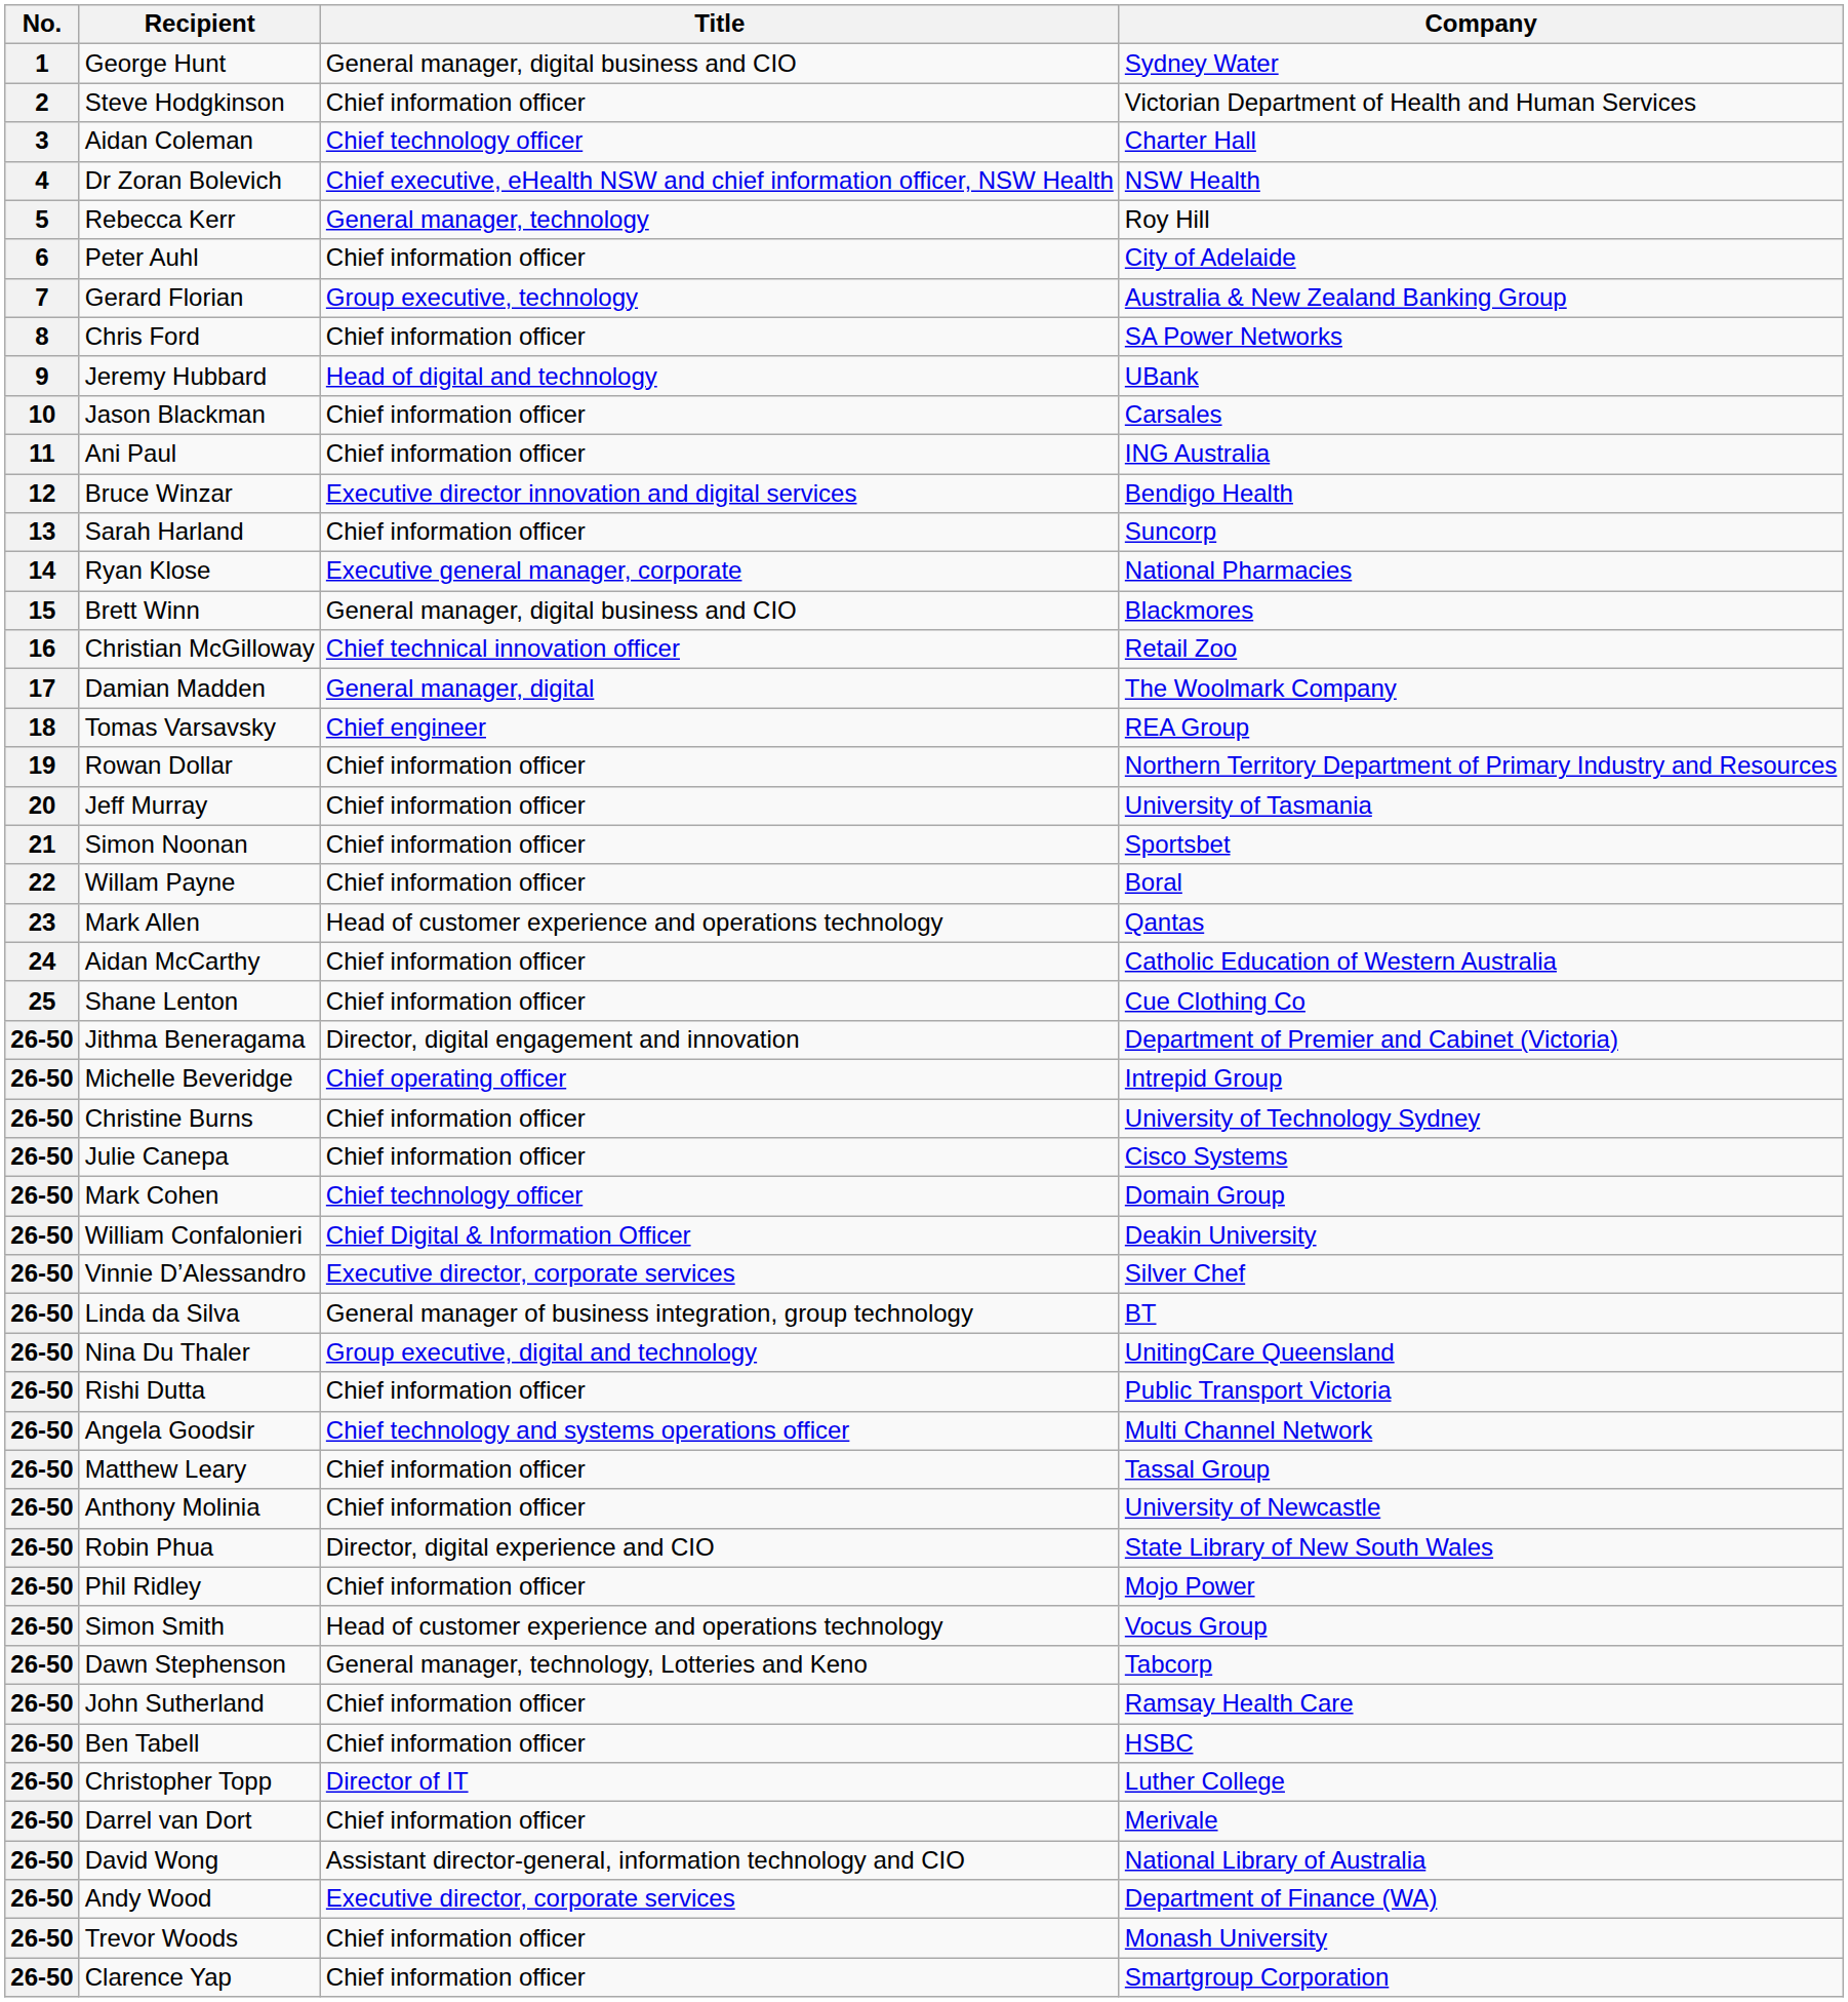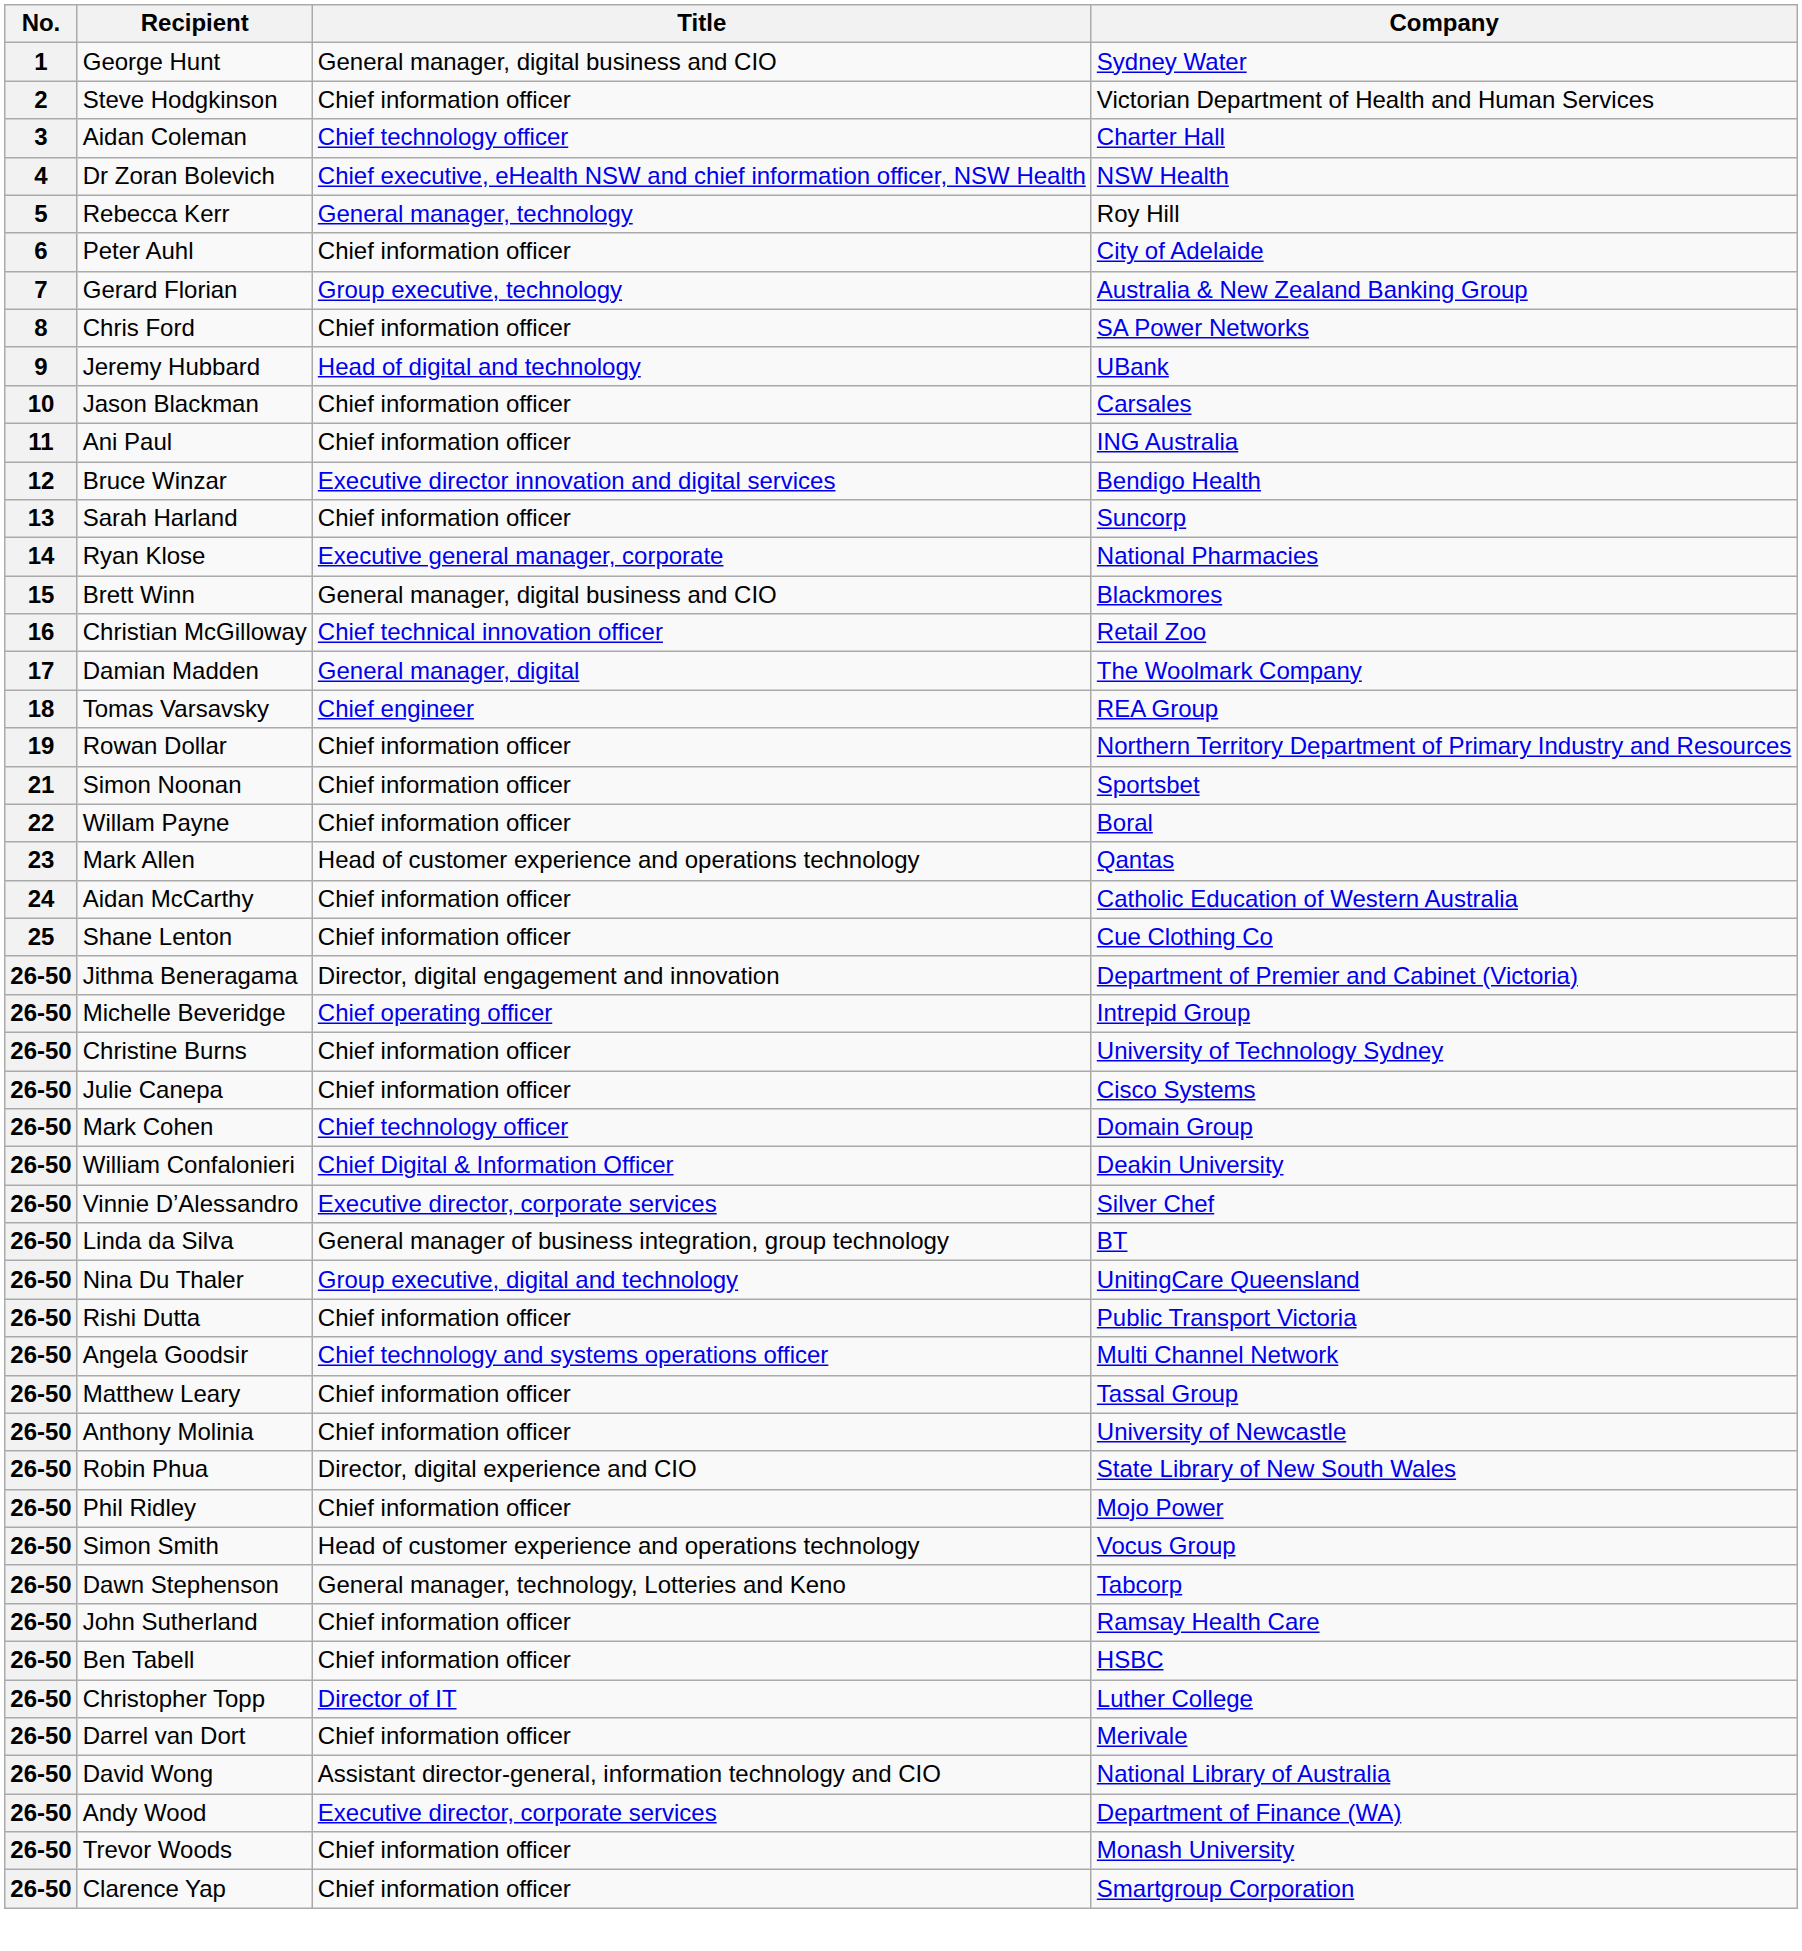 <table class="wikitable plainrowheaders">
 <tr>
 <th scope="col">No.</th>
 <th scope="col">Recipient</th>
 <th scope="col">Title</th>
 <th scope="col">Company</th>
 </tr>
 <tr>
 <th scope="row">1</th>
 <td>George Hunt</td>
 <td>General manager, digital business and CIO</td>
 <td><a href='#'>Sydney Water</a></td>
 </tr>
 <tr>
 <th scope="row">2</th>
 <td>Steve Hodgkinson</td>
 <td>Chief information officer</td>
 <td>Victorian Department of Health and Human Services</td>
 </tr>
 <tr>
 <th scope="row">3</th>
 <td>Aidan Coleman</td>
 <td><a href='#'>Chief technology officer</a></td>
 <td><a href='#'>Charter Hall</a></td>
 </tr>
 <tr>
 <th scope="row">4</th>
 <td>Dr Zoran Bolevich</td>
 <td><a href='#'>Chief executive, eHealth NSW and chief information officer, NSW Health</a></td>
 <td><a href='#'>NSW Health</a></td>
 </tr>
 <tr>
 <th scope="row">5</th>
 <td>Rebecca Kerr</td>
 <td><a href='#'>General manager, technology</a></td>
 <td>Roy Hill</td>
 </tr>
 <tr>
 <th scope="row">6</th>
 <td>Peter Auhl</td>
 <td>Chief information officer</td>
 <td><a href='#'>City of Adelaide</a></td>
 </tr>
 <tr>
 <th scope="row">7</th>
 <td>Gerard Florian</td>
 <td><a href='#'>Group executive, technology</a></td>
 <td><a href='#'>Australia & New Zealand Banking Group</a></td>
 </tr>
 <tr>
 <th scope="row">8</th>
 <td>Chris Ford</td>
 <td>Chief information officer</td>
 <td><a href='#'>SA Power Networks</a></td>
 </tr>
 <tr>
 <th scope="row">9</th>
 <td>Jeremy Hubbard</td>
 <td><a href='#'>Head of digital and technology</a></td>
 <td><a href='#'>UBank</a></td>
 </tr>
 <tr>
 <th scope="row">10</th>
 <td>Jason Blackman</td>
 <td>Chief information officer</td>
 <td><a href='#'>Carsales</a></td>
 </tr>
 <tr>
 <th scope="row">11</th>
 <td>Ani Paul</td>
 <td>Chief information officer</td>
 <td><a href='#'>ING Australia</a></td>
 </tr>
 <tr>
 <th scope="row">12</th>
 <td>Bruce Winzar</td>
 <td><a href='#'>Executive director innovation and digital services</a></td>
 <td><a href='#'>Bendigo Health</a></td>
 </tr>
 <tr>
 <th scope="row">13</th>
 <td>Sarah Harland</td>
 <td>Chief information officer</td>
 <td><a href='#'>Suncorp</a></td>
 </tr>
 <tr>
 <th scope="row">14</th>
 <td>Ryan Klose</td>
 <td><a href='#'>Executive general manager, corporate</a></td>
 <td><a href='#'>National Pharmacies</a></td>
 </tr>
 <tr>
 <th scope="row">15</th>
 <td>Brett Winn</td>
 <td>General manager, digital business and CIO</td>
 <td><a href='#'>Blackmores</a></td>
 </tr>
 <tr>
 <th scope="row">16</th>
 <td>Christian McGilloway</td>
 <td><a href='#'>Chief technical innovation officer</a></td>
 <td><a href='#'>Retail Zoo</a></td>
 </tr>
 <tr>
 <th scope="row">17</th>
 <td>Damian Madden</td>
 <td><a href='#'>General manager, digital</a></td>
 <td><a href='#'>The Woolmark Company</a></td>
 </tr>
 <tr>
 <th scope="row">18</th>
 <td>Tomas Varsavsky</td>
 <td><a href='#'>Chief engineer</a></td>
 <td><a href='#'>REA Group</a></td>
 </tr>
 <tr>
 <th scope="row">19</th>
 <td>Rowan Dollar</td>
 <td>Chief information officer</td>
 <td><a href='#'>Northern Territory Department of Primary Industry and Resources</a></td>
-</tr>
-<tr>
-<th scope="row">20</th>
-<td>Jeff Murray</td>
-<td>Chief information officer</td>
-<td><a href='#'>University of Tasmania</a></td>
 </tr>
 <tr>
 <th scope="row">21</th>
 <td>Simon Noonan</td>
 <td>Chief information officer</td>
 <td><a href='#'>Sportsbet</a></td>
 </tr>
 <tr>
 <th scope="row">22</th>
 <td>Willam Payne</td>
 <td>Chief information officer</td>
 <td><a href='#'>Boral</a></td>
 </tr>
 <tr>
 <th scope="row">23</th>
 <td>Mark Allen</td>
 <td>Head of customer experience and operations technology</td>
 <td><a href='#'>Qantas</a></td>
 </tr>
 <tr>
 <th scope="row">24</th>
 <td>Aidan McCarthy</td>
 <td>Chief information officer</td>
 <td><a href='#'>Catholic Education of Western Australia</a></td>
 </tr>
 <tr>
 <th scope="row">25</th>
 <td>Shane Lenton</td>
 <td>Chief information officer</td>
 <td><a href='#'>Cue Clothing Co</a></td>
 </tr>
 <tr>
 <th scope="row">26-50</th>
 <td>Jithma Beneragama</td>
 <td>Director, digital engagement and innovation</td>
 <td><a href='#'>Department of Premier and Cabinet (Victoria)</a></td>
 </tr>
 <tr>
 <th scope="row">26-50</th>
 <td>Michelle Beveridge</td>
 <td><a href='#'>Chief operating officer</a></td>
 <td><a href='#'>Intrepid Group</a></td>
 </tr>
 <tr>
 <th scope="row">26-50</th>
 <td>Christine Burns</td>
 <td>Chief information officer</td>
 <td><a href='#'>University of Technology Sydney</a></td>
 </tr>
 <tr>
 <th scope="row">26-50</th>
 <td>Julie Canepa</td>
 <td>Chief information officer</td>
 <td><a href='#'>Cisco Systems</a></td>
 </tr>
 <tr>
 <th scope="row">26-50</th>
 <td>Mark Cohen</td>
 <td><a href='#'>Chief technology officer</a></td>
 <td><a href='#'>Domain Group</a></td>
 </tr>
 <tr>
 <th scope="row">26-50</th>
 <td>William Confalonieri</td>
 <td><a href='#'>Chief Digital & Information Officer</a></td>
 <td><a href='#'>Deakin University</a></td>
 </tr>
 <tr>
 <th scope="row">26-50</th>
 <td>Vinnie D’Alessandro</td>
 <td><a href='#'>Executive director, corporate services</a></td>
 <td><a href='#'>Silver Chef</a></td>
 </tr>
 <tr>
 <th scope="row">26-50</th>
 <td>Linda da Silva</td>
 <td>General manager of business integration, group technology</td>
 <td><a href='#'>BT</a></td>
 </tr>
 <tr>
 <th scope="row">26-50</th>
 <td>Nina Du Thaler</td>
 <td><a href='#'>Group executive, digital and technology</a></td>
 <td><a href='#'>UnitingCare Queensland</a></td>
 </tr>
 <tr>
 <th scope="row">26-50</th>
 <td>Rishi Dutta</td>
 <td>Chief information officer</td>
 <td><a href='#'>Public Transport Victoria</a></td>
 </tr>
 <tr>
 <th scope="row">26-50</th>
 <td>Angela Goodsir</td>
 <td><a href='#'>Chief technology and systems operations officer</a></td>
 <td><a href='#'>Multi Channel Network</a></td>
 </tr>
 <tr>
 <th scope="row">26-50</th>
 <td>Matthew Leary</td>
 <td>Chief information officer</td>
 <td><a href='#'>Tassal Group</a></td>
 </tr>
 <tr>
 <th scope="row">26-50</th>
 <td>Anthony Molinia</td>
 <td>Chief information officer</td>
 <td><a href='#'>University of Newcastle</a></td>
 </tr>
 <tr>
 <th scope="row">26-50</th>
 <td>Robin Phua</td>
 <td>Director, digital experience and CIO</td>
 <td><a href='#'>State Library of New South Wales</a></td>
 </tr>
 <tr>
 <th scope="row">26-50</th>
 <td>Phil Ridley</td>
 <td>Chief information officer</td>
 <td><a href='#'>Mojo Power</a></td>
 </tr>
 <tr>
 <th scope="row">26-50</th>
 <td>Simon Smith</td>
 <td>Head of customer experience and operations technology</td>
 <td><a href='#'>Vocus Group</a></td>
 </tr>
 <tr>
 <th scope="row">26-50</th>
 <td>Dawn Stephenson</td>
 <td>General manager, technology, Lotteries and Keno</td>
 <td><a href='#'>Tabcorp</a></td>
 </tr>
 <tr>
 <th scope="row">26-50</th>
 <td>John Sutherland</td>
 <td>Chief information officer</td>
 <td><a href='#'>Ramsay Health Care</a></td>
 </tr>
 <tr>
 <th scope="row">26-50</th>
 <td>Ben Tabell</td>
 <td>Chief information officer</td>
 <td><a href='#'>HSBC</a></td>
 </tr>
 <tr>
 <th scope="row">26-50</th>
 <td>Christopher Topp</td>
 <td><a href='#'>Director of IT</a></td>
 <td><a href='#'>Luther College</a></td>
 </tr>
 <tr>
 <th scope="row">26-50</th>
 <td>Darrel van Dort</td>
 <td>Chief information officer</td>
 <td><a href='#'>Merivale</a></td>
 </tr>
 <tr>
 <th scope="row">26-50</th>
 <td>David Wong</td>
 <td>Assistant director-general, information technology and CIO</td>
 <td><a href='#'>National Library of Australia</a></td>
 </tr>
 <tr>
 <th scope="row">26-50</th>
 <td>Andy Wood</td>
 <td><a href='#'>Executive director, corporate services</a></td>
 <td><a href='#'>Department of Finance (WA)</a></td>
 </tr>
 <tr>
 <th scope="row">26-50</th>
 <td>Trevor Woods</td>
 <td>Chief information officer</td>
 <td><a href='#'>Monash University</a></td>
 </tr>
 <tr>
 <th scope="row">26-50</th>
 <td>Clarence Yap</td>
 <td>Chief information officer</td>
 <td><a href='#'>Smartgroup Corporation</a></td>
 </tr>
 </table>
